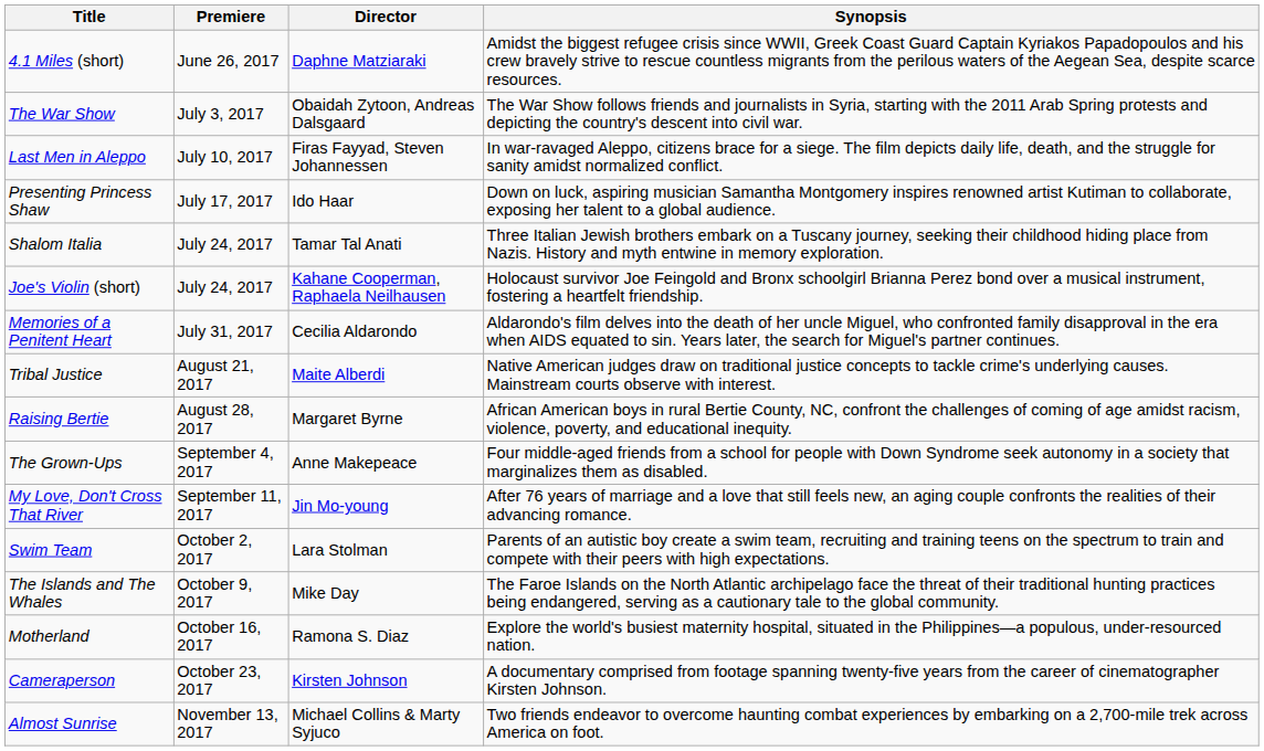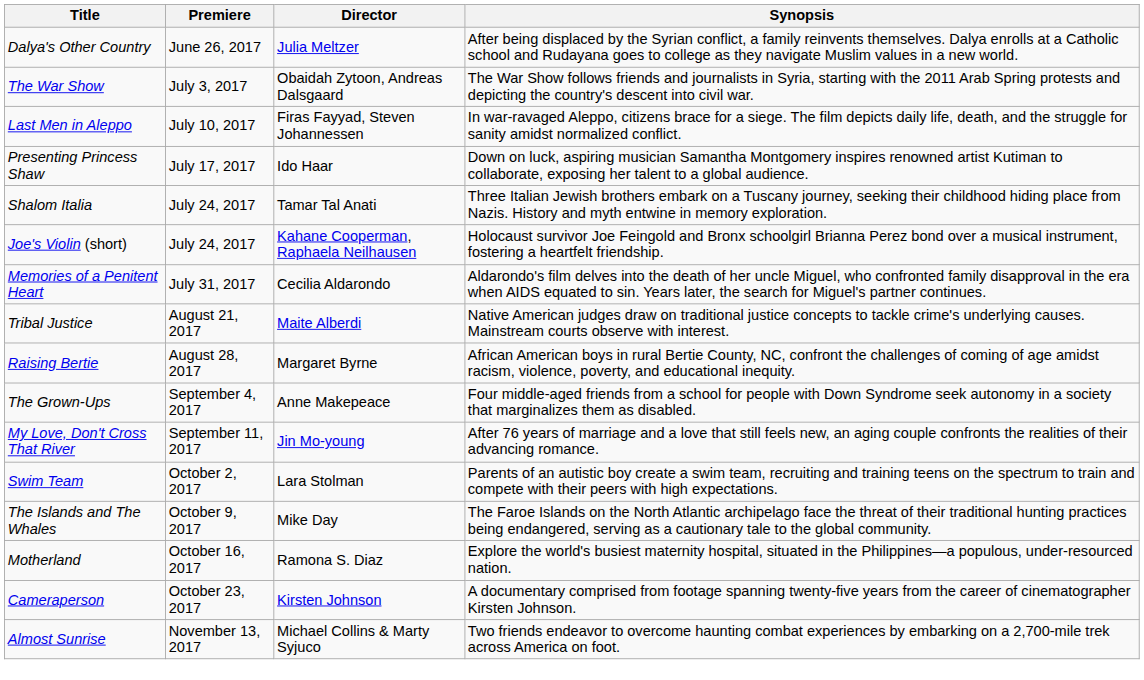 <table class="wikitable sortable">
 <tr>
 <th>Title</th>
 <th>Premiere</th>
 <th>Director</th>
 <th>Synopsis</th>
 </tr>
 <tr>
-<td><em><a href='#'>4.1 Miles</a></em> (short)</td>
+<td><em>Dalya's Other Country</em></td>
 <td>June 26, 2017</td>
-<td><a href='#'>Daphne Matziaraki</a></td>
-<td>Amidst the biggest refugee crisis since WWII, Greek Coast Guard Captain Kyriakos Papadopoulos and his crew bravely strive to rescue countless migrants from the perilous waters of the Aegean Sea, despite scarce resources.</td>
+<td><a href='#'>Julia Meltzer</a></td>
+<td>After being displaced by the Syrian conflict, a family reinvents themselves. Dalya enrolls at a Catholic school and Rudayana goes to college as they navigate Muslim values in a new world.</td>
 </tr>
 <tr>
 <td><em><a href='#'>The War Show</a></em></td>
 <td>July 3, 2017</td>
 <td>Obaidah Zytoon, Andreas Dalsgaard</td>
 <td>The War Show follows friends and journalists in Syria, starting with the 2011 Arab Spring protests and depicting the country's descent into civil war.<br></td>
 </tr>
 <tr>
 <td><em><a href='#'>Last Men in Aleppo</a></em></td>
 <td>July 10, 2017</td>
 <td>Firas Fayyad, Steven Johannessen</td>
 <td>In war-ravaged Aleppo, citizens brace for a siege. The film depicts daily life, death, and the struggle for sanity amidst normalized conflict.</td>
 </tr>
 <tr>
 <td><em>Presenting Princess Shaw</em></td>
 <td>July 17, 2017</td>
 <td>Ido Haar</td>
 <td>Down on luck, aspiring musician Samantha Montgomery inspires renowned artist Kutiman to collaborate, exposing her talent to a global audience.</td>
 </tr>
 <tr>
 <td><em>Shalom Italia</em></td>
 <td>July 24, 2017</td>
 <td>Tamar Tal Anati</td>
 <td>Three Italian Jewish brothers embark on a Tuscany journey, seeking their childhood hiding place from Nazis. History and myth entwine in memory exploration.</td>
 </tr>
 <tr>
 <td><em><a href='#'>Joe's Violin</a></em> (short)</td>
 <td>July 24, 2017</td>
 <td><a href='#'>Kahane Cooperman</a>, <a href='#'>Raphaela Neilhausen</a></td>
 <td>Holocaust survivor Joe Feingold and Bronx schoolgirl Brianna Perez bond over a musical instrument, fostering a heartfelt friendship.</td>
 </tr>
 <tr>
 <td><em><a href='#'>Memories of a Penitent Heart</a></em></td>
 <td>July 31, 2017</td>
 <td>Cecilia Aldarondo</td>
 <td>Aldarondo's film delves into the death of her uncle Miguel, who confronted family disapproval in the era when AIDS equated to sin. Years later, the search for Miguel's partner continues.</td>
 </tr>
 <tr>
 <td><em>Tribal Justice</em></td>
 <td>August 21, 2017</td>
 <td><a href='#'>Maite Alberdi</a></td>
 <td>Native American judges draw on traditional justice concepts to tackle crime's underlying causes. Mainstream courts observe with interest.</td>
 </tr>
 <tr>
 <td><em><a href='#'>Raising Bertie</a></em></td>
 <td>August 28, 2017</td>
 <td>Margaret Byrne</td>
 <td>African American boys in rural Bertie County, NC, confront the challenges of coming of age amidst racism, violence, poverty, and educational inequity.</td>
 </tr>
 <tr>
 <td><em>The Grown-Ups</em></td>
 <td>September 4, 2017</td>
 <td>Anne Makepeace</td>
 <td>Four middle-aged friends from a school for people with Down Syndrome seek autonomy in a society that marginalizes them as disabled.</td>
 </tr>
 <tr>
 <td><em><a href='#'>My Love, Don't Cross That River</a></em></td>
 <td>September 11, 2017</td>
 <td><a href='#'>Jin Mo-young</a></td>
 <td>After 76 years of marriage and a love that still feels new, an aging couple confronts the realities of their advancing romance.</td>
 </tr>
 <tr>
 <td><em><a href='#'>Swim Team</a></em></td>
 <td>October 2, 2017</td>
 <td>Lara Stolman</td>
 <td>Parents of an autistic boy create a swim team, recruiting and training teens on the spectrum to train and compete with their peers with high expectations.</td>
 </tr>
 <tr>
 <td><em>The Islands and The Whales</em></td>
 <td>October 9, 2017</td>
 <td>Mike Day</td>
 <td>The Faroe Islands on the North Atlantic archipelago face the threat of their traditional hunting practices being endangered, serving as a cautionary tale to the global community.</td>
 </tr>
 <tr>
 <td><em>Motherland</em></td>
 <td>October 16, 2017</td>
 <td>Ramona S. Diaz</td>
 <td>Explore the world's busiest maternity hospital, situated in the Philippines—a populous, under-resourced nation.</td>
 </tr>
 <tr>
 <td><em><a href='#'>Cameraperson</a></em></td>
 <td>October 23, 2017</td>
 <td><a href='#'>Kirsten Johnson</a></td>
 <td>A documentary comprised from footage spanning twenty-five years from the career of cinematographer Kirsten Johnson.</td>
 </tr>
 <tr>
 <td><em><a href='#'>Almost Sunrise</a></em></td>
 <td>November 13, 2017</td>
 <td>Michael Collins & Marty Syjuco</td>
 <td>Two friends endeavor to overcome haunting combat experiences by embarking on a 2,700-mile trek across America on foot.</td>
 </tr>
 </table>
